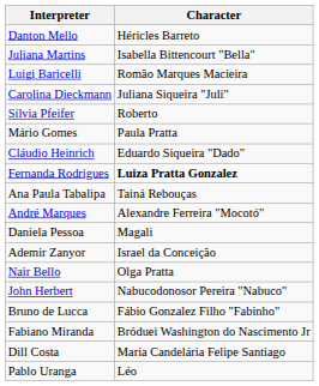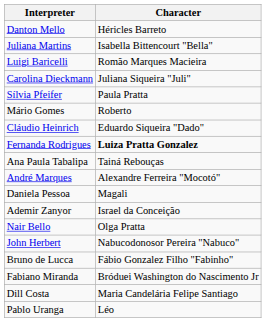 <table class="wikitable">
 <tr>
 <th>Interpreter<em></em></th>
 <th>Character</th>
 </tr>
 <tr>
 <td><a href='#'>Danton Mello</a></td>
 <td>Héricles Barreto</td>
 </tr>
 <tr>
 <td><a href='#'>Juliana Martins</a></td>
 <td>Isabella Bittencourt "Bella"</td>
 </tr>
 <tr>
 <td><a href='#'>Luigi Baricelli</a></td>
 <td>Romão Marques Macieira</td>
 </tr>
 <tr>
 <td><a href='#'>Carolina Dieckmann</a></td>
 <td>Juliana Siqueira "Juli"</td>
 </tr>
 <tr>
 <td><a href='#'>Sílvia Pfeifer</a></td>
-<td>Roberto</td>
+<td>Paula Pratta</td>
 </tr>
 <tr>
 <td>Mário Gomes</td>
-<td>Paula Pratta</td>
+<td>Roberto</td>
 </tr>
 <tr>
 <td><a href='#'>Cláudio Heinrich</a></td>
 <td>Eduardo Siqueira "Dado"</td>
 </tr>
 <tr>
 <td><a href='#'>Fernanda Rodrigues</a></td>
 <td><strong>Luiza Pratta Gonzalez</strong></td>
 </tr>
 <tr>
 <td>Ana Paula Tabalipa</td>
 <td>Tainá Rebouças</td>
 </tr>
 <tr>
 <td><a href='#'>André Marques</a></td>
 <td>Alexandre Ferreira "Mocotó"</td>
 </tr>
 <tr>
 <td>Daniela Pessoa</td>
 <td>Magali</td>
 </tr>
 <tr>
 <td>Ademir Zanyor</td>
 <td>Israel da Conceição</td>
 </tr>
 <tr>
 <td><a href='#'>Nair Bello</a></td>
 <td>Olga Pratta</td>
 </tr>
 <tr>
 <td><a href='#'>John Herbert</a></td>
 <td>Nabucodonosor Pereira "Nabuco"</td>
 </tr>
 <tr>
 <td>Bruno de Lucca</td>
 <td>Fábio Gonzalez Filho "Fabinho"</td>
 </tr>
 <tr>
 <td>Fabiano Miranda</td>
 <td>Bróduei Washington do Nascimento Jr</td>
 </tr>
 <tr>
 <td>Dill Costa</td>
 <td>Maria Candelária Felipe Santiago</td>
 </tr>
 <tr>
 <td>Pablo Uranga</td>
 <td>Léo</td>
 </tr>
 </table>
